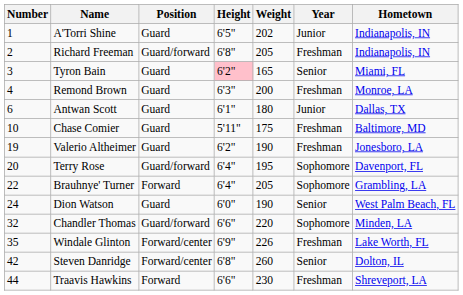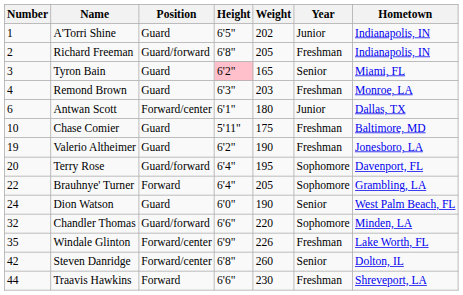 <table class="wikitable sortable" style="font-size: 95%;">
 <tr>
 <th>Number</th>
 <th>Name</th>
 <th>Position</th>
 <th>Height</th>
 <th>Weight</th>
 <th>Year</th>
 <th>Hometown</th>
 </tr>
 <tr>
 <td>1</td>
 <td>A'Torri Shine</td>
 <td>Guard</td>
 <td>6'5"</td>
 <td>202</td>
 <td>Junior</td>
 <td><a href='#'>Indianapolis, IN</a></td>
 </tr>
 <tr>
 <td>2</td>
 <td>Richard Freeman</td>
 <td>Guard/forward</td>
 <td>6'8"</td>
 <td>205</td>
 <td>Freshman</td>
 <td><a href='#'>Indianapolis, IN</a></td>
 </tr>
 <tr>
 <td>3</td>
 <td>Tyron Bain</td>
 <td>Guard</td>
 <td style="background: pink;">6'2"</td>
 <td>165</td>
 <td>Senior</td>
 <td><a href='#'>Miami, FL</a></td>
 </tr>
 <tr>
 <td>4</td>
 <td>Remond Brown</td>
 <td>Guard</td>
 <td>6'3"</td>
-<td>200</td>
+<td>203</td>
 <td>Freshman</td>
 <td><a href='#'>Monroe, LA</a></td>
 </tr>
 <tr>
 <td>6</td>
 <td>Antwan Scott</td>
-<td>Guard</td>
+<td>Forward/center</td>
 <td>6'1"</td>
 <td>180</td>
 <td>Junior</td>
 <td><a href='#'>Dallas, TX</a></td>
 </tr>
 <tr>
 <td>10</td>
 <td>Chase Comier</td>
 <td>Guard</td>
 <td>5'11"</td>
 <td>175</td>
 <td>Freshman</td>
 <td><a href='#'>Baltimore, MD</a></td>
 </tr>
 <tr>
 <td>19</td>
 <td>Valerio Altheimer</td>
 <td>Guard</td>
 <td>6'2"</td>
 <td>190</td>
 <td>Freshman</td>
 <td><a href='#'>Jonesboro, LA</a></td>
 </tr>
 <tr>
 <td>20</td>
 <td>Terry Rose</td>
 <td>Guard/forward</td>
 <td>6'4"</td>
 <td>195</td>
 <td>Sophomore</td>
 <td><a href='#'>Davenport, FL</a></td>
 </tr>
 <tr>
 <td>22</td>
 <td>Brauhnye' Turner</td>
 <td>Forward</td>
 <td>6'4"</td>
 <td>205</td>
 <td>Sophomore</td>
 <td><a href='#'>Grambling, LA</a></td>
 </tr>
 <tr>
 <td>24</td>
 <td>Dion Watson</td>
 <td>Guard</td>
 <td>6'0"</td>
 <td>190</td>
 <td>Senior</td>
 <td><a href='#'>West Palm Beach, FL</a></td>
 </tr>
 <tr>
 <td>32</td>
 <td>Chandler Thomas</td>
 <td>Guard/forward</td>
 <td>6'6"</td>
 <td>220</td>
 <td>Sophomore</td>
 <td><a href='#'>Minden, LA</a></td>
 </tr>
 <tr>
 <td>35</td>
 <td>Windale Glinton</td>
 <td>Forward/center</td>
 <td>6'9"</td>
 <td>226</td>
 <td>Freshman</td>
 <td><a href='#'>Lake Worth, FL</a></td>
 </tr>
 <tr>
 <td>42</td>
 <td>Steven Danridge</td>
 <td>Forward/center</td>
 <td>6'8"</td>
 <td>260</td>
 <td>Senior</td>
 <td><a href='#'>Dolton, IL</a></td>
 </tr>
 <tr>
 <td>44</td>
 <td>Traavis Hawkins</td>
 <td>Forward</td>
 <td>6'6"</td>
 <td>230</td>
 <td>Freshman</td>
 <td><a href='#'>Shreveport, LA</a></td>
 </tr>
 </table>
